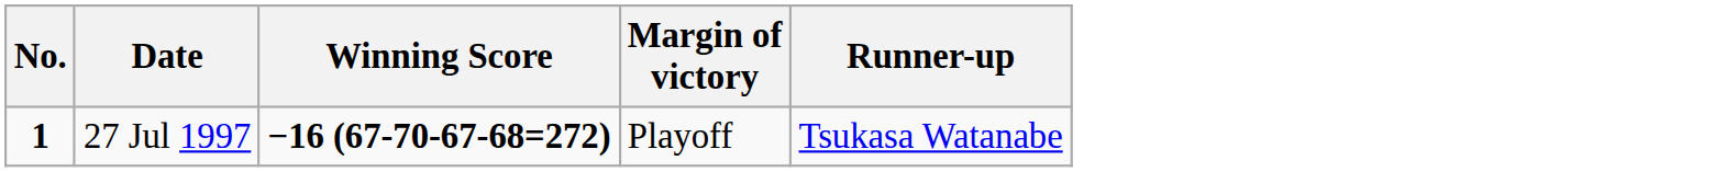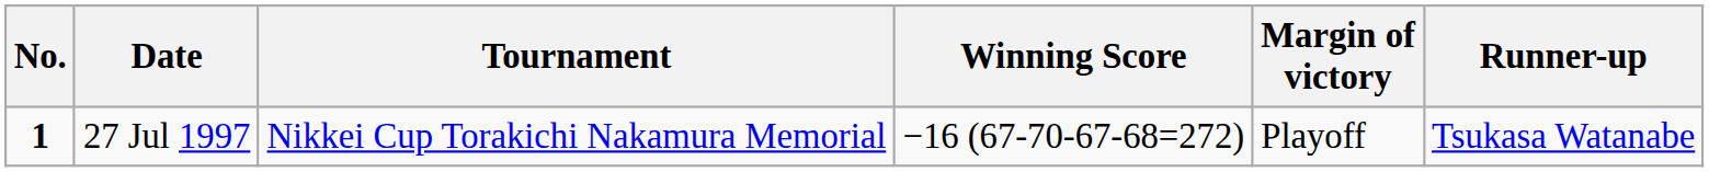 <table class="wikitable" style="font-size:95%;">
 <tr>
 <th>No.</th>
 <th>Date</th>
+<th>Tournament</th>
 <th>Winning Score</th>
 <th>Margin of<br>victory</th>
 <th>Runner-up</th>
 </tr>
 <tr>
 <td align=center><strong>1</strong></td>
 <td align=right>27 Jul <a href='#'>1997</a></td>
-<td><strong>−16 (67-70-67-68=272)</strong></td>
+<td><a href='#'>Nikkei Cup Torakichi Nakamura Memorial</a></td>
+<td>−16 (67-70-67-68=272)</td>
 <td>Playoff</td>
 <td> <a href='#'>Tsukasa Watanabe</a></td>
 </tr>
 </table>
